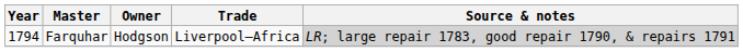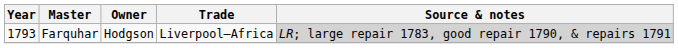 <table class=" wikitable">
 <tr>
 <th>Year</th>
 <th>Master</th>
 <th>Owner</th>
 <th>Trade</th>
 <th>Source & notes</th>
 </tr>
 <tr>
-<td>1794</td>
+<td>1793</td>
 <td>Farquhar</td>
 <td>Hodgson</td>
 <td>Liverpool–Africa</td>
 <td style="background: lightgrey;"><em>LR</em>; large repair 1783, good repair 1790, & repairs 1791</td>
 </tr>
 <tr>
 </tr>
 </table>
